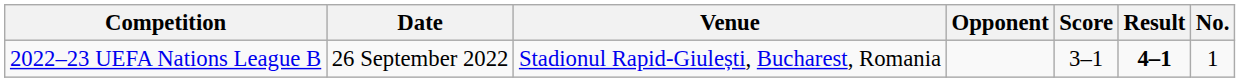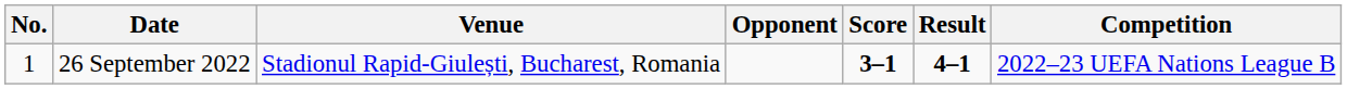 <table class="wikitable sortable">
 <tr>
-<th scope="col">Competition</th>
+<th scope="col">No.</th>
 <th scope="col" data-sort-type="date">Date</th>
 <th scope="col">Venue</th>
 <th scope="col">Opponent</th>
 <th scope="col">Score</th>
 <th scope="col">Result</th>
-<th scope="col">No.</th>
+<th scope="col">Competition</th>
 </tr>
 <tr>
-<td><a href='#'>2022–23 UEFA Nations League B</a></td>
+<td align="center">1</td>
 <td>26 September 2022</td>
 <td><a href='#'>Stadionul Rapid-Giulești</a>, <a href='#'>Bucharest</a>, Romania</td>
 <td></td>
-<td align="center">3–1</td>
+<td align="center"><strong>3–1</strong></td>
 <td align="center"><strong>4–1</strong></td>
-<td align="center">1</td>
+<td><a href='#'>2022–23 UEFA Nations League B</a></td>
 </tr>
 </table>
